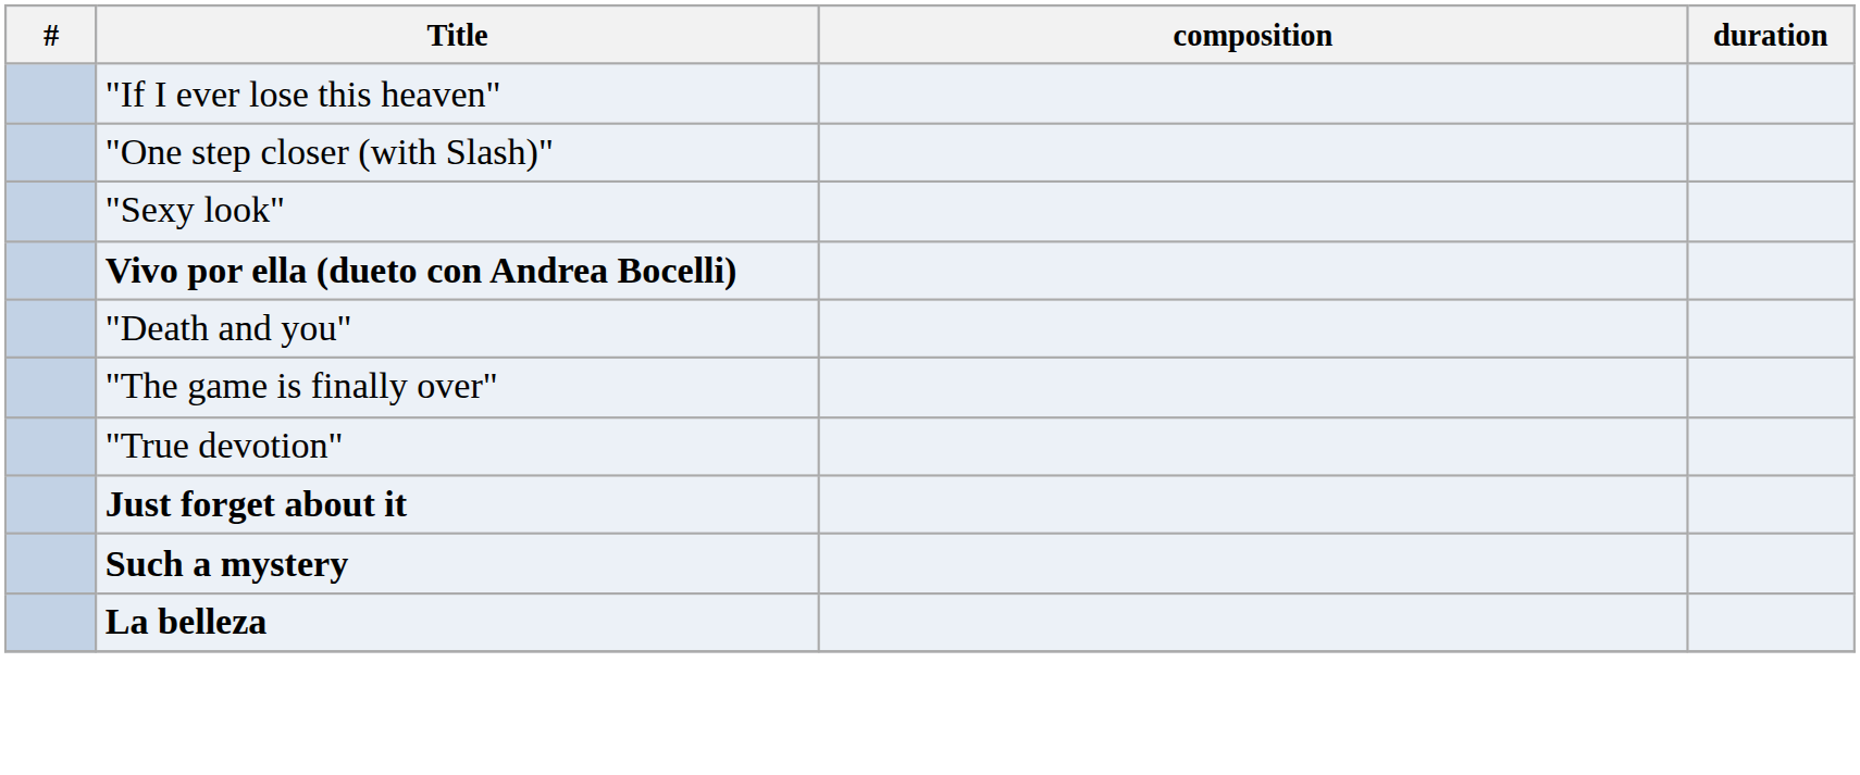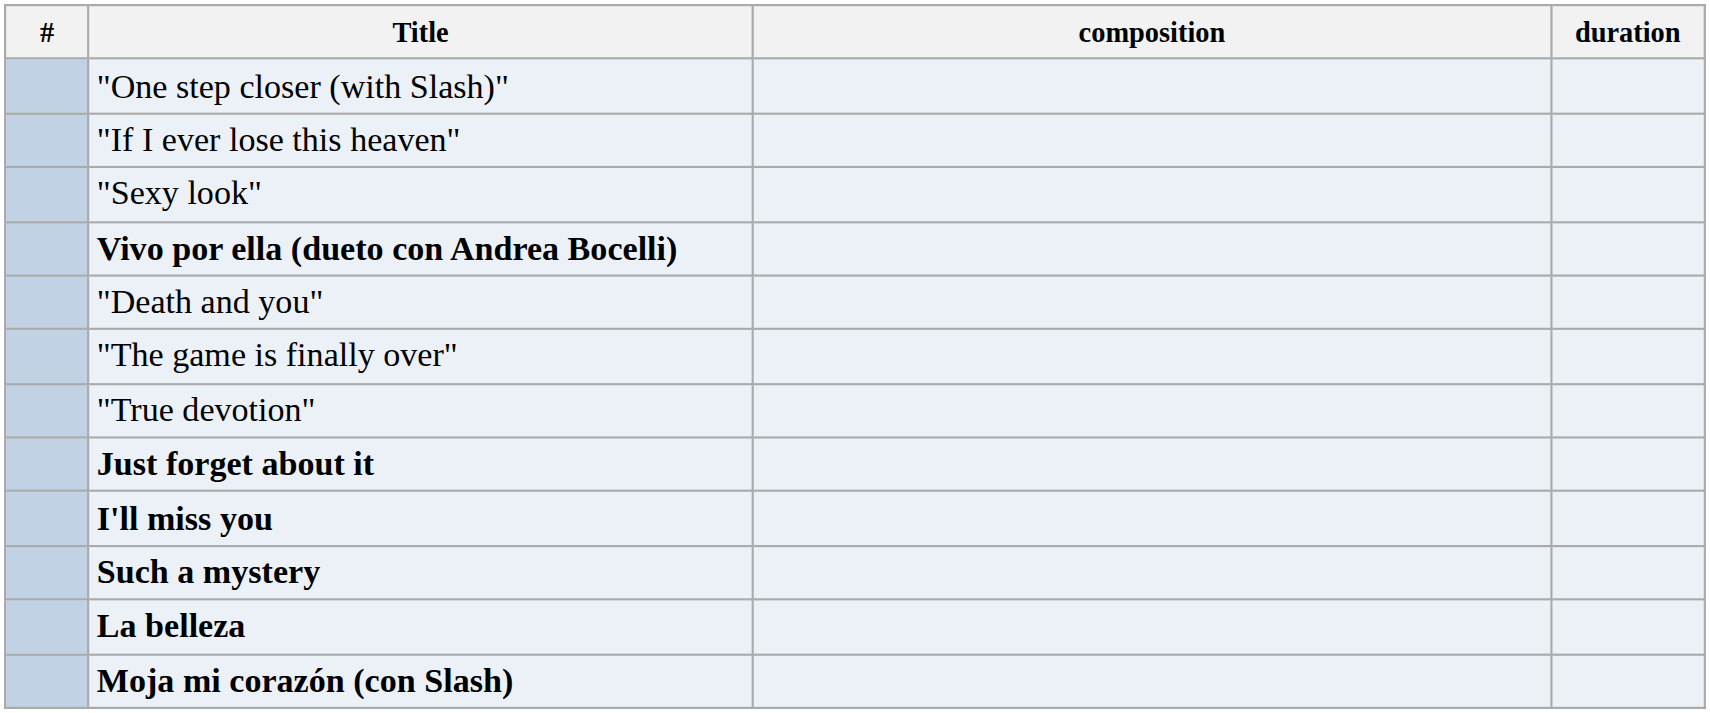 <table class="wikitable">
 <tr align="center" bgcolor="C2D2E5">
 <th style="width: 02em"><small>#</small></th>
 <th style="width: 19em"><small>Title</small></th>
 <th style="width: 23em"><small>composition</small></th>
 <th style="width: 04em"><small>duration</small></th>
 </tr>
 <tr>
 <td bgcolor="C2D2E5"></td>
-<td bgcolor="ECF1F7">"If I ever lose this heaven"</td>
+<td bgcolor="ECF1F7">"One step closer (with Slash)"</td>
 <td bgcolor="ECF1F7"></td>
 <td bgcolor="ECF1F7"></td>
 </tr>
 <tr>
 <td bgcolor="C2D2E5"></td>
-<td bgcolor="ECF1F7">"One step closer (with Slash)"</td>
+<td bgcolor="ECF1F7">"If I ever lose this heaven"</td>
 <td bgcolor="ECF1F7"></td>
 <td bgcolor="ECF1F7"></td>
 </tr>
 <tr>
 <td bgcolor="C2D2E5"></td>
 <td bgcolor="ECF1F7">"Sexy look"</td>
 <td bgcolor="ECF1F7"></td>
 <td bgcolor="ECF1F7"></td>
 </tr>
 <tr>
 <td bgcolor="C2D2E5"></td>
 <td bgcolor="ECF1F7"><strong>Vivo por ella (dueto con Andrea Bocelli)</strong></td>
 <td bgcolor="ECF1F7"></td>
 <td bgcolor="ECF1F7"></td>
 </tr>
 <tr>
 <td bgcolor="C2D2E5"></td>
 <td bgcolor="ECF1F7">"Death and you"</td>
 <td bgcolor="ECF1F7"></td>
 <td bgcolor="ECF1F7"></td>
 </tr>
 <tr>
 <td bgcolor="C2D2E5"></td>
 <td bgcolor="ECF1F7">"The game is finally over"</td>
 <td bgcolor="ECF1F7"></td>
 <td bgcolor="ECF1F7"></td>
 </tr>
 <tr>
 <td bgcolor="C2D2E5"></td>
 <td bgcolor="ECF1F7">"True devotion"</td>
 <td bgcolor="ECF1F7"></td>
 <td bgcolor="ECF1F7"></td>
 </tr>
 <tr>
 <td bgcolor="C2D2E5"></td>
 <td bgcolor="ECF1F7"><strong>Just forget about it</strong></td>
 <td bgcolor="ECF1F7"></td>
 <td bgcolor="ECF1F7"></td>
 </tr>
 <tr>
 <td bgcolor="C2D2E5"></td>
+<td bgcolor="ECF1F7"><strong>I'll miss you</strong></td>
+<td bgcolor="ECF1F7"></td>
+<td bgcolor="ECF1F7"></td>
+</tr>
+<tr>
+<td bgcolor="C2D2E5"></td>
 <td bgcolor="ECF1F7"><strong>Such a mystery</strong></td>
 <td bgcolor="ECF1F7"></td>
 <td bgcolor="ECF1F7"></td>
 </tr>
 <tr>
 <td bgcolor="C2D2E5"></td>
 <td bgcolor="ECF1F7"><strong>La belleza</strong></td>
 <td bgcolor="ECF1F7"></td>
 <td bgcolor="ECF1F7"></td>
 </tr>
 <tr>
+<td bgcolor="C2D2E5"></td>
+<td bgcolor="ECF1F7"><strong>Moja mi corazón (con Slash)</strong></td>
+<td bgcolor="ECF1F7"></td>
+<td bgcolor="ECF1F7"></td>
+</tr>
+<tr>
 </tr>
 </table>
